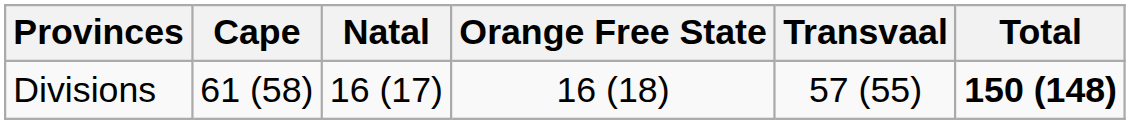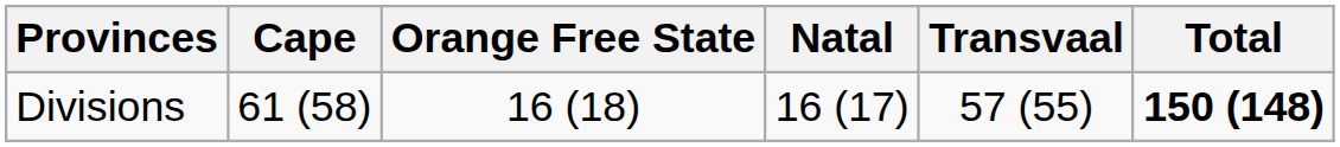 <table class="wikitable">
 <tr>
 <th>Provinces</th>
 <th>Cape</th>
+<th>Orange Free State</th>
 <th>Natal</th>
-<th>Orange Free State</th>
 <th>Transvaal</th>
 <th>Total</th>
 </tr>
 <tr>
 <td>Divisions</td>
 <td align="center">61 (58)</td>
+<td align="center">16 (18)</td>
 <td align="center">16 (17)</td>
-<td align="center">16 (18)</td>
 <td align="center">57 (55)</td>
 <td align="center"><strong>150 (148)</strong></td>
 </tr>
 </table>
